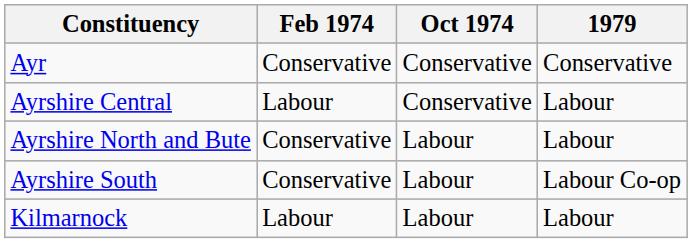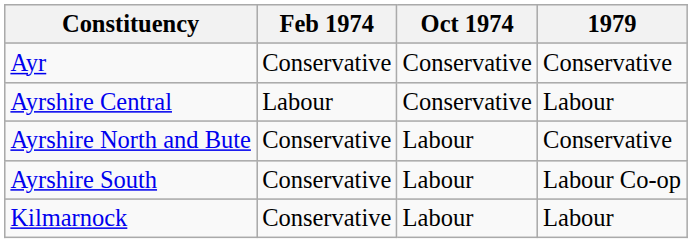 <table class="wikitable">
 <tr>
 <th>Constituency</th>
 <th>Feb 1974</th>
 <th>Oct 1974</th>
 <th>1979</th>
 </tr>
 <tr>
 <td><a href='#'>Ayr</a></td>
 <td bgcolor=>Conservative</td>
 <td bgcolor=>Conservative</td>
 <td bgcolor=>Conservative</td>
 </tr>
 <tr>
 <td><a href='#'>Ayrshire Central</a></td>
 <td bgcolor=>Labour</td>
 <td bgcolor=>Conservative</td>
 <td bgcolor=>Labour</td>
 </tr>
 <tr>
 <td><a href='#'>Ayrshire North and Bute</a></td>
 <td bgcolor=>Conservative</td>
 <td bgcolor=>Labour</td>
-<td bgcolor=>Labour</td>
+<td bgcolor=>Conservative</td>
 </tr>
 <tr>
 <td><a href='#'>Ayrshire South</a></td>
 <td bgcolor=>Conservative</td>
 <td bgcolor=>Labour</td>
 <td bgcolor=>Labour Co-op</td>
 </tr>
 <tr>
 <td><a href='#'>Kilmarnock</a></td>
-<td bgcolor=>Labour</td>
+<td bgcolor=>Conservative</td>
 <td bgcolor=>Labour</td>
 <td bgcolor=>Labour</td>
 </tr>
 </table>
